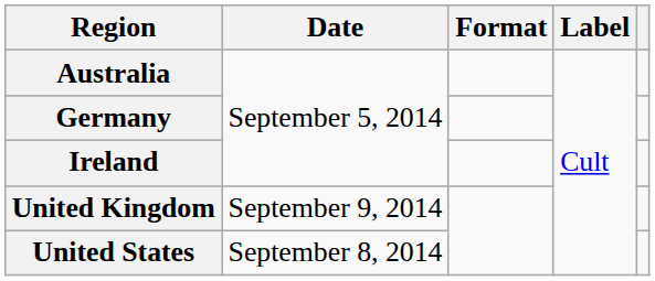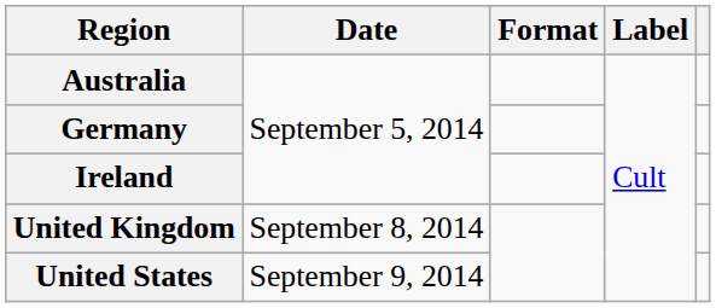 <table class="wikitable plainrowheaders">
 <tr>
 <th scope="col">Region</th>
 <th scope="col">Date</th>
 <th scope="col">Format</th>
 <th scope="col">Label</th>
 <th scope="col"></th>
 </tr>
 <tr>
 <th scope="row">Australia</th>
 <td rowspan="3">September 5, 2014</td>
 <td></td>
 <td rowspan="5"><a href='#'>Cult</a></td>
 <td align="center"></td>
 </tr>
 <tr>
 <th scope="row">Germany</th>
 <td></td>
 <td align="center"></td>
 </tr>
 <tr>
 <th scope="row">Ireland</th>
 <td></td>
 <td align="center"></td>
 </tr>
 <tr>
 <th scope="row">United Kingdom</th>
-<td>September 9, 2014</td>
+<td>September 8, 2014</td>
 <td rowspan="2"></td>
 <td align="center"></td>
 </tr>
 <tr>
 <th scope="row">United States</th>
-<td>September 8, 2014</td>
+<td>September 9, 2014</td>
 <td align="center"></td>
 </tr>
 </table>
